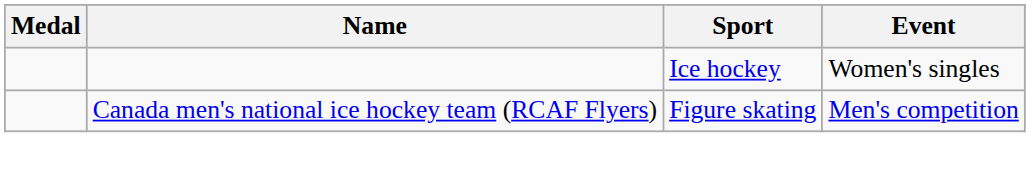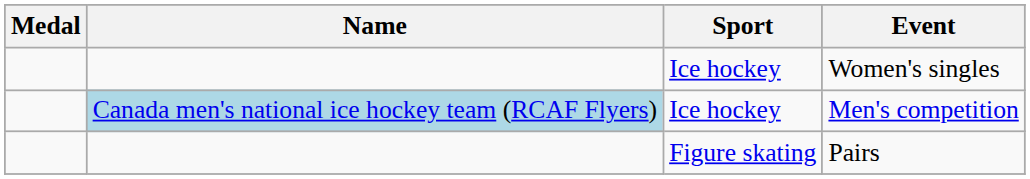 <table class="wikitable sortable" style="font-size:90%">
 <tr>
 <th>Medal</th>
 <th>Name</th>
 <th>Sport</th>
 <th>Event</th>
 </tr>
 <tr>
 <td></td>
 <td></td>
 <td><a href='#'>Ice hockey</a></td>
 <td>Women's singles</td>
 </tr>
 <tr>
 <td></td>
-<td><a href='#'>Canada men's national ice hockey team</a> (<a href='#'>RCAF Flyers</a>)<br></td>
-<td><a href='#'>Figure skating</a></td>
+<td style="background: lightblue;"><a href='#'>Canada men's national ice hockey team</a> (<a href='#'>RCAF Flyers</a>)<br></td>
+<td><a href='#'>Ice hockey</a></td>
 <td><a href='#'>Men's competition</a></td>
 </tr>
+<tr>
+<td></td>
+<td> <br> </td>
+<td><a href='#'>Figure skating</a></td>
+<td>Pairs</td>
+</tr>
 </table>
